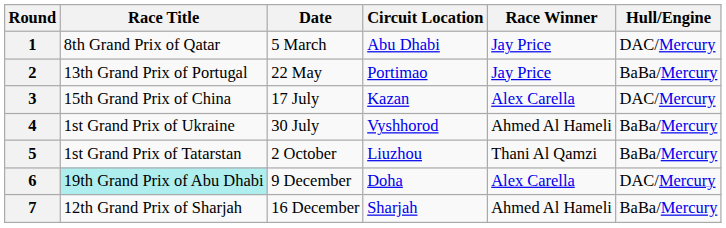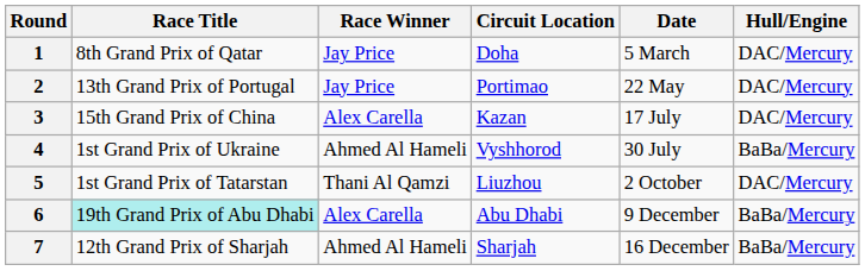 <table class="wikitable" border="1" style="font-size: 85%">
 <tr>
 <th>Round</th>
 <th>Race Title</th>
+<th>Race Winner</th>
+<th>Circuit Location</th>
 <th>Date</th>
-<th>Circuit Location</th>
-<th>Race Winner</th>
 <th>Hull/Engine</th>
 </tr>
 <tr>
 <th>1</th>
 <td> 8th Grand Prix of Qatar</td>
+<td> <a href='#'>Jay Price</a></td>
+<td><a href='#'>Doha</a></td>
 <td>5 March</td>
-<td><a href='#'>Abu Dhabi</a></td>
-<td> <a href='#'>Jay Price</a></td>
 <td>DAC/<a href='#'>Mercury</a></td>
 </tr>
 <tr>
 <th>2</th>
 <td> 13th Grand Prix of Portugal</td>
+<td> <a href='#'>Jay Price</a></td>
+<td><a href='#'>Portimao</a></td>
 <td>22 May</td>
-<td><a href='#'>Portimao</a></td>
-<td> <a href='#'>Jay Price</a></td>
-<td>BaBa/<a href='#'>Mercury</a></td>
+<td>DAC/<a href='#'>Mercury</a></td>
 </tr>
 <tr>
 <th>3</th>
 <td> 15th Grand Prix of China</td>
+<td> <a href='#'>Alex Carella</a></td>
+<td><a href='#'>Kazan</a></td>
 <td>17 July</td>
-<td><a href='#'>Kazan</a></td>
-<td> <a href='#'>Alex Carella</a></td>
 <td>DAC/<a href='#'>Mercury</a></td>
 </tr>
 <tr>
 <th>4</th>
 <td> 1st Grand Prix of Ukraine</td>
+<td> Ahmed Al Hameli</td>
+<td><a href='#'>Vyshhorod</a></td>
 <td>30 July</td>
-<td><a href='#'>Vyshhorod</a></td>
-<td> Ahmed Al Hameli</td>
 <td>BaBa/<a href='#'>Mercury</a></td>
 </tr>
 <tr>
 <th>5</th>
 <td> 1st Grand Prix of Tatarstan</td>
+<td> Thani Al Qamzi</td>
+<td><a href='#'>Liuzhou</a></td>
 <td>2 October</td>
-<td><a href='#'>Liuzhou</a></td>
-<td> Thani Al Qamzi</td>
-<td>BaBa/<a href='#'>Mercury</a></td>
+<td>DAC/<a href='#'>Mercury</a></td>
 </tr>
 <tr>
 <th>6</th>
 <td style="background: paleturquoise;"> 19th Grand Prix of Abu Dhabi</td>
+<td> <a href='#'>Alex Carella</a></td>
+<td><a href='#'>Abu Dhabi</a></td>
 <td>9 December</td>
-<td><a href='#'>Doha</a></td>
-<td> <a href='#'>Alex Carella</a></td>
-<td>DAC/<a href='#'>Mercury</a></td>
+<td>BaBa/<a href='#'>Mercury</a></td>
 </tr>
 <tr>
 <th>7</th>
 <td> 12th Grand Prix of Sharjah</td>
+<td> Ahmed Al Hameli</td>
+<td><a href='#'>Sharjah</a></td>
 <td>16 December</td>
-<td><a href='#'>Sharjah</a></td>
-<td> Ahmed Al Hameli</td>
 <td>BaBa/<a href='#'>Mercury</a></td>
 </tr>
 </table>
